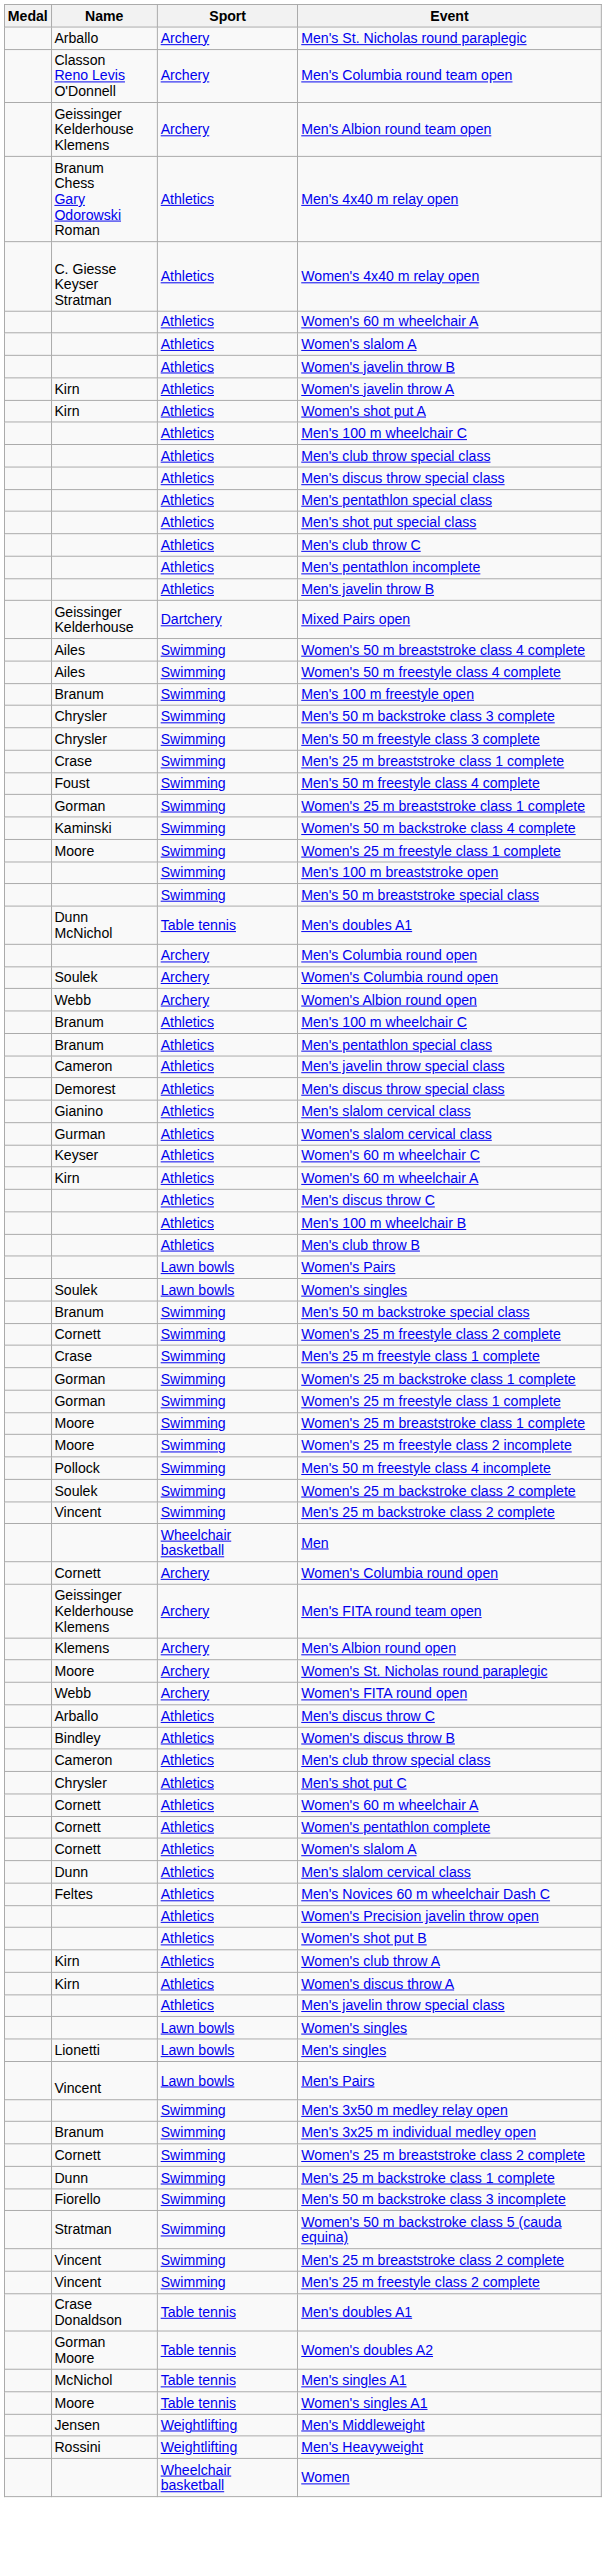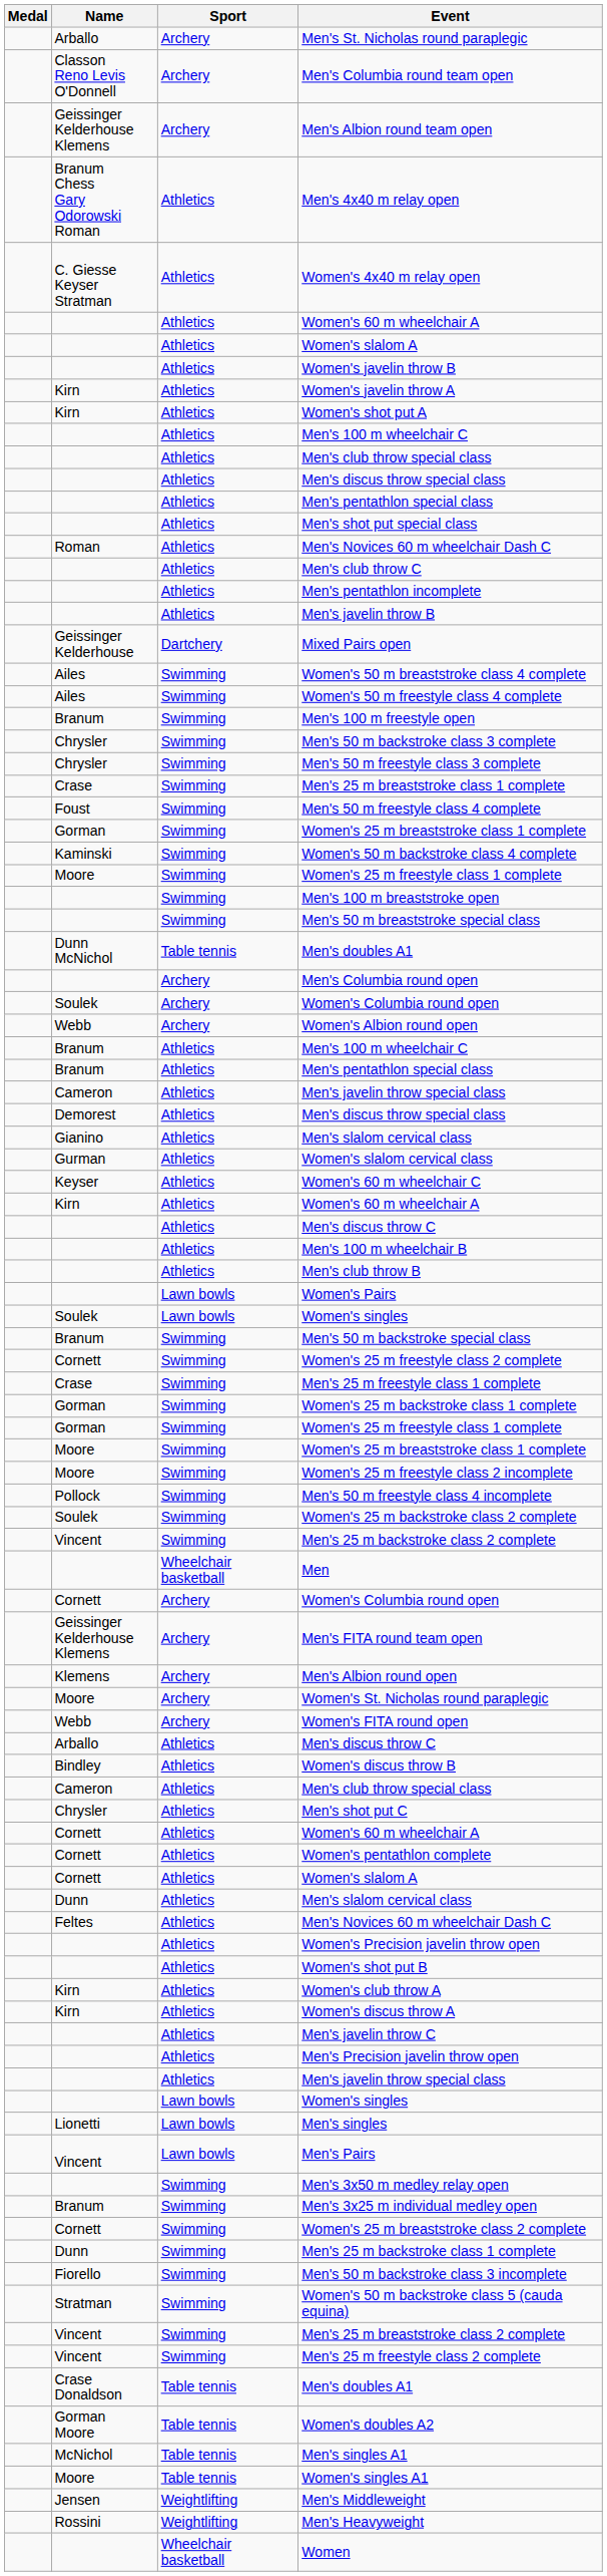 <table class="wikitable sortable" style="font-size:90%">
 <tr>
 <th>Medal</th>
 <th>Name</th>
 <th>Sport</th>
 <th>Event</th>
 </tr>
 <tr>
 <td></td>
 <td>Arballo</td>
 <td><a href='#'>Archery</a></td>
 <td><a href='#'>Men's St. Nicholas round paraplegic</a></td>
 </tr>
 <tr>
 <td></td>
 <td>Classon<br><a href='#'>Reno Levis</a><br>O'Donnell</td>
 <td><a href='#'>Archery</a></td>
 <td><a href='#'>Men's Columbia round team open</a></td>
 </tr>
 <tr>
 <td></td>
 <td>Geissinger<br>Kelderhouse<br>Klemens</td>
 <td><a href='#'>Archery</a></td>
 <td><a href='#'>Men's Albion round team open</a></td>
 </tr>
 <tr>
 <td></td>
 <td>Branum<br>Chess<br><a href='#'>Gary Odorowski</a><br>Roman</td>
 <td><a href='#'>Athletics</a></td>
 <td><a href='#'>Men's 4x40 m relay open</a></td>
 </tr>
 <tr>
 <td></td>
 <td><br>C. Giesse<br>Keyser<br>Stratman</td>
 <td><a href='#'>Athletics</a></td>
 <td><a href='#'>Women's 4x40 m relay open</a></td>
 </tr>
 <tr>
 <td></td>
 <td></td>
 <td><a href='#'>Athletics</a></td>
 <td><a href='#'>Women's 60 m wheelchair A</a></td>
 </tr>
 <tr>
 <td></td>
 <td></td>
 <td><a href='#'>Athletics</a></td>
 <td><a href='#'>Women's slalom A</a></td>
 </tr>
 <tr>
 <td></td>
 <td></td>
 <td><a href='#'>Athletics</a></td>
 <td><a href='#'>Women's javelin throw B</a></td>
 </tr>
 <tr>
 <td></td>
 <td>Kirn</td>
 <td><a href='#'>Athletics</a></td>
 <td><a href='#'>Women's javelin throw A</a></td>
 </tr>
 <tr>
 <td></td>
 <td>Kirn</td>
 <td><a href='#'>Athletics</a></td>
 <td><a href='#'>Women's shot put A</a></td>
 </tr>
 <tr>
 <td></td>
 <td></td>
 <td><a href='#'>Athletics</a></td>
 <td><a href='#'>Men's 100 m wheelchair C</a></td>
 </tr>
 <tr>
 <td></td>
 <td></td>
 <td><a href='#'>Athletics</a></td>
 <td><a href='#'>Men's club throw special class</a></td>
 </tr>
 <tr>
 <td></td>
 <td></td>
 <td><a href='#'>Athletics</a></td>
 <td><a href='#'>Men's discus throw special class</a></td>
 </tr>
 <tr>
 <td></td>
 <td></td>
 <td><a href='#'>Athletics</a></td>
 <td><a href='#'>Men's pentathlon special class</a></td>
 </tr>
 <tr>
 <td></td>
 <td></td>
 <td><a href='#'>Athletics</a></td>
 <td><a href='#'>Men's shot put special class</a></td>
+</tr>
+<tr>
+<td></td>
+<td>Roman</td>
+<td><a href='#'>Athletics</a></td>
+<td><a href='#'>Men's Novices 60 m wheelchair Dash C</a></td>
 </tr>
 <tr>
 <td></td>
 <td></td>
 <td><a href='#'>Athletics</a></td>
 <td><a href='#'>Men's club throw C</a></td>
 </tr>
 <tr>
 <td></td>
 <td></td>
 <td><a href='#'>Athletics</a></td>
 <td><a href='#'>Men's pentathlon incomplete</a></td>
 </tr>
 <tr>
 <td></td>
 <td></td>
 <td><a href='#'>Athletics</a></td>
 <td><a href='#'>Men's javelin throw B</a></td>
 </tr>
 <tr>
 <td></td>
 <td>Geissinger<br>Kelderhouse</td>
 <td><a href='#'>Dartchery</a></td>
 <td><a href='#'>Mixed Pairs open</a></td>
 </tr>
 <tr>
 <td></td>
 <td>Ailes</td>
 <td><a href='#'>Swimming</a></td>
 <td><a href='#'>Women's 50 m breaststroke class 4 complete</a></td>
 </tr>
 <tr>
 <td></td>
 <td>Ailes</td>
 <td><a href='#'>Swimming</a></td>
 <td><a href='#'>Women's 50 m freestyle class 4 complete</a></td>
 </tr>
 <tr>
 <td></td>
 <td>Branum</td>
 <td><a href='#'>Swimming</a></td>
 <td><a href='#'>Men's 100 m freestyle open</a></td>
 </tr>
 <tr>
 <td></td>
 <td>Chrysler</td>
 <td><a href='#'>Swimming</a></td>
 <td><a href='#'>Men's 50 m backstroke class 3 complete</a></td>
 </tr>
 <tr>
 <td></td>
 <td>Chrysler</td>
 <td><a href='#'>Swimming</a></td>
 <td><a href='#'>Men's 50 m freestyle class 3 complete</a></td>
 </tr>
 <tr>
 <td></td>
 <td>Crase</td>
 <td><a href='#'>Swimming</a></td>
 <td><a href='#'>Men's 25 m breaststroke class 1 complete</a></td>
 </tr>
 <tr>
 <td></td>
 <td>Foust</td>
 <td><a href='#'>Swimming</a></td>
 <td><a href='#'>Men's 50 m freestyle class 4 complete</a></td>
 </tr>
 <tr>
 <td></td>
 <td>Gorman</td>
 <td><a href='#'>Swimming</a></td>
 <td><a href='#'>Women's 25 m breaststroke class 1 complete</a></td>
 </tr>
 <tr>
 <td></td>
 <td>Kaminski</td>
 <td><a href='#'>Swimming</a></td>
 <td><a href='#'>Women's 50 m backstroke class 4 complete</a></td>
 </tr>
 <tr>
 <td></td>
 <td>Moore</td>
 <td><a href='#'>Swimming</a></td>
 <td><a href='#'>Women's 25 m freestyle class 1 complete</a></td>
 </tr>
 <tr>
 <td></td>
 <td></td>
 <td><a href='#'>Swimming</a></td>
 <td><a href='#'>Men's 100 m breaststroke open</a></td>
 </tr>
 <tr>
 <td></td>
 <td></td>
 <td><a href='#'>Swimming</a></td>
 <td><a href='#'>Men's 50 m breaststroke special class</a></td>
 </tr>
 <tr>
 <td></td>
 <td>Dunn<br>McNichol</td>
 <td><a href='#'>Table tennis</a></td>
 <td><a href='#'>Men's doubles A1</a></td>
 </tr>
 <tr>
 <td></td>
 <td></td>
 <td><a href='#'>Archery</a></td>
 <td><a href='#'>Men's Columbia round open</a></td>
 </tr>
 <tr>
 <td></td>
 <td>Soulek</td>
 <td><a href='#'>Archery</a></td>
 <td><a href='#'>Women's Columbia round open</a></td>
 </tr>
 <tr>
 <td></td>
 <td>Webb</td>
 <td><a href='#'>Archery</a></td>
 <td><a href='#'>Women's Albion round open</a></td>
 </tr>
 <tr>
 <td></td>
 <td>Branum</td>
 <td><a href='#'>Athletics</a></td>
 <td><a href='#'>Men's 100 m wheelchair C</a></td>
 </tr>
 <tr>
 <td></td>
 <td>Branum</td>
 <td><a href='#'>Athletics</a></td>
 <td><a href='#'>Men's pentathlon special class</a></td>
 </tr>
 <tr>
 <td></td>
 <td>Cameron</td>
 <td><a href='#'>Athletics</a></td>
 <td><a href='#'>Men's javelin throw special class</a></td>
 </tr>
 <tr>
 <td></td>
 <td>Demorest</td>
 <td><a href='#'>Athletics</a></td>
 <td><a href='#'>Men's discus throw special class</a></td>
 </tr>
 <tr>
 <td></td>
 <td>Gianino</td>
 <td><a href='#'>Athletics</a></td>
 <td><a href='#'>Men's slalom cervical class</a></td>
 </tr>
 <tr>
 <td></td>
 <td>Gurman</td>
 <td><a href='#'>Athletics</a></td>
 <td><a href='#'>Women's slalom cervical class</a></td>
 </tr>
 <tr>
 <td></td>
 <td>Keyser</td>
 <td><a href='#'>Athletics</a></td>
 <td><a href='#'>Women's 60 m wheelchair C</a></td>
 </tr>
 <tr>
 <td></td>
 <td>Kirn</td>
 <td><a href='#'>Athletics</a></td>
 <td><a href='#'>Women's 60 m wheelchair A</a></td>
 </tr>
 <tr>
 <td></td>
 <td></td>
 <td><a href='#'>Athletics</a></td>
 <td><a href='#'>Men's discus throw C</a></td>
 </tr>
 <tr>
 <td></td>
 <td></td>
 <td><a href='#'>Athletics</a></td>
 <td><a href='#'>Men's 100 m wheelchair B</a></td>
 </tr>
 <tr>
 <td></td>
 <td></td>
 <td><a href='#'>Athletics</a></td>
 <td><a href='#'>Men's club throw B</a></td>
 </tr>
 <tr>
 <td></td>
 <td><br></td>
 <td><a href='#'>Lawn bowls</a></td>
 <td><a href='#'>Women's Pairs</a></td>
 </tr>
 <tr>
 <td></td>
 <td>Soulek</td>
 <td><a href='#'>Lawn bowls</a></td>
 <td><a href='#'>Women's singles</a></td>
 </tr>
 <tr>
 <td></td>
 <td>Branum</td>
 <td><a href='#'>Swimming</a></td>
 <td><a href='#'>Men's 50 m backstroke special class</a></td>
 </tr>
 <tr>
 <td></td>
 <td>Cornett</td>
 <td><a href='#'>Swimming</a></td>
 <td><a href='#'>Women's 25 m freestyle class 2 complete</a></td>
 </tr>
 <tr>
 <td></td>
 <td>Crase</td>
 <td><a href='#'>Swimming</a></td>
 <td><a href='#'>Men's 25 m freestyle class 1 complete</a></td>
 </tr>
 <tr>
 <td></td>
 <td>Gorman</td>
 <td><a href='#'>Swimming</a></td>
 <td><a href='#'>Women's 25 m backstroke class 1 complete</a></td>
 </tr>
 <tr>
 <td></td>
 <td>Gorman</td>
 <td><a href='#'>Swimming</a></td>
 <td><a href='#'>Women's 25 m freestyle class 1 complete</a></td>
 </tr>
 <tr>
 <td></td>
 <td>Moore</td>
 <td><a href='#'>Swimming</a></td>
 <td><a href='#'>Women's 25 m breaststroke class 1 complete</a></td>
 </tr>
 <tr>
 <td></td>
 <td>Moore</td>
 <td><a href='#'>Swimming</a></td>
 <td><a href='#'>Women's 25 m freestyle class 2 incomplete</a></td>
 </tr>
 <tr>
 <td></td>
 <td>Pollock</td>
 <td><a href='#'>Swimming</a></td>
 <td><a href='#'>Men's 50 m freestyle class 4 incomplete</a></td>
 </tr>
 <tr>
 <td></td>
 <td>Soulek</td>
 <td><a href='#'>Swimming</a></td>
 <td><a href='#'>Women's 25 m backstroke class 2 complete</a></td>
 </tr>
 <tr>
 <td></td>
 <td>Vincent</td>
 <td><a href='#'>Swimming</a></td>
 <td><a href='#'>Men's 25 m backstroke class 2 complete</a></td>
 </tr>
 <tr>
 <td></td>
 <td></td>
 <td><a href='#'>Wheelchair basketball</a></td>
 <td><a href='#'>Men</a></td>
 </tr>
 <tr>
 <td></td>
 <td>Cornett</td>
 <td><a href='#'>Archery</a></td>
 <td><a href='#'>Women's Columbia round open</a></td>
 </tr>
 <tr>
 <td></td>
 <td>Geissinger<br>Kelderhouse<br>Klemens</td>
 <td><a href='#'>Archery</a></td>
 <td><a href='#'>Men's FITA round team open</a></td>
 </tr>
 <tr>
 <td></td>
 <td>Klemens</td>
 <td><a href='#'>Archery</a></td>
 <td><a href='#'>Men's Albion round open</a></td>
 </tr>
 <tr>
 <td></td>
 <td>Moore</td>
 <td><a href='#'>Archery</a></td>
 <td><a href='#'>Women's St. Nicholas round paraplegic</a></td>
 </tr>
 <tr>
 <td></td>
 <td>Webb</td>
 <td><a href='#'>Archery</a></td>
 <td><a href='#'>Women's FITA round open</a></td>
 </tr>
 <tr>
 <td></td>
 <td>Arballo</td>
 <td><a href='#'>Athletics</a></td>
 <td><a href='#'>Men's discus throw C</a></td>
 </tr>
 <tr>
 <td></td>
 <td>Bindley</td>
 <td><a href='#'>Athletics</a></td>
 <td><a href='#'>Women's discus throw B</a></td>
 </tr>
 <tr>
 <td></td>
 <td>Cameron</td>
 <td><a href='#'>Athletics</a></td>
 <td><a href='#'>Men's club throw special class</a></td>
 </tr>
 <tr>
 <td></td>
 <td>Chrysler</td>
 <td><a href='#'>Athletics</a></td>
 <td><a href='#'>Men's shot put C</a></td>
 </tr>
 <tr>
 <td></td>
 <td>Cornett</td>
 <td><a href='#'>Athletics</a></td>
 <td><a href='#'>Women's 60 m wheelchair A</a></td>
 </tr>
 <tr>
 <td></td>
 <td>Cornett</td>
 <td><a href='#'>Athletics</a></td>
 <td><a href='#'>Women's pentathlon complete</a></td>
 </tr>
 <tr>
 <td></td>
 <td>Cornett</td>
 <td><a href='#'>Athletics</a></td>
 <td><a href='#'>Women's slalom A</a></td>
 </tr>
 <tr>
 <td></td>
 <td>Dunn</td>
 <td><a href='#'>Athletics</a></td>
 <td><a href='#'>Men's slalom cervical class</a></td>
 </tr>
 <tr>
 <td></td>
 <td>Feltes</td>
 <td><a href='#'>Athletics</a></td>
 <td><a href='#'>Men's Novices 60 m wheelchair Dash C</a></td>
 </tr>
 <tr>
 <td></td>
 <td></td>
 <td><a href='#'>Athletics</a></td>
 <td><a href='#'>Women's Precision javelin throw open</a></td>
 </tr>
 <tr>
 <td></td>
 <td></td>
 <td><a href='#'>Athletics</a></td>
 <td><a href='#'>Women's shot put B</a></td>
 </tr>
 <tr>
 <td></td>
 <td>Kirn</td>
 <td><a href='#'>Athletics</a></td>
 <td><a href='#'>Women's club throw A</a></td>
 </tr>
 <tr>
 <td></td>
 <td>Kirn</td>
 <td><a href='#'>Athletics</a></td>
 <td><a href='#'>Women's discus throw A</a></td>
 </tr>
 <tr>
 <td></td>
 <td></td>
 <td><a href='#'>Athletics</a></td>
+<td><a href='#'>Men's javelin throw C</a></td>
+</tr>
+<tr>
+<td></td>
+<td></td>
+<td><a href='#'>Athletics</a></td>
+<td><a href='#'>Men's Precision javelin throw open</a></td>
+</tr>
+<tr>
+<td></td>
+<td></td>
+<td><a href='#'>Athletics</a></td>
 <td><a href='#'>Men's javelin throw special class</a></td>
 </tr>
 <tr>
 <td></td>
 <td></td>
 <td><a href='#'>Lawn bowls</a></td>
 <td><a href='#'>Women's singles</a></td>
 </tr>
 <tr>
 <td></td>
 <td>Lionetti</td>
 <td><a href='#'>Lawn bowls</a></td>
 <td><a href='#'>Men's singles</a></td>
 </tr>
 <tr>
 <td></td>
 <td><br>Vincent</td>
 <td><a href='#'>Lawn bowls</a></td>
 <td><a href='#'>Men's Pairs</a></td>
 </tr>
 <tr>
 <td></td>
 <td></td>
 <td><a href='#'>Swimming</a></td>
 <td><a href='#'>Men's 3x50 m medley relay open</a></td>
 </tr>
 <tr>
 <td></td>
 <td>Branum</td>
 <td><a href='#'>Swimming</a></td>
 <td><a href='#'>Men's 3x25 m individual medley open</a></td>
 </tr>
 <tr>
 <td></td>
 <td>Cornett</td>
 <td><a href='#'>Swimming</a></td>
 <td><a href='#'>Women's 25 m breaststroke class 2 complete</a></td>
 </tr>
 <tr>
 <td></td>
 <td>Dunn</td>
 <td><a href='#'>Swimming</a></td>
 <td><a href='#'>Men's 25 m backstroke class 1 complete</a></td>
 </tr>
 <tr>
 <td></td>
 <td>Fiorello</td>
 <td><a href='#'>Swimming</a></td>
 <td><a href='#'>Men's 50 m backstroke class 3 incomplete</a></td>
 </tr>
 <tr>
 <td></td>
 <td>Stratman</td>
 <td><a href='#'>Swimming</a></td>
 <td><a href='#'>Women's 50 m backstroke class 5 (cauda equina)</a></td>
 </tr>
 <tr>
 <td></td>
 <td>Vincent</td>
 <td><a href='#'>Swimming</a></td>
 <td><a href='#'>Men's 25 m breaststroke class 2 complete</a></td>
 </tr>
 <tr>
 <td></td>
 <td>Vincent</td>
 <td><a href='#'>Swimming</a></td>
 <td><a href='#'>Men's 25 m freestyle class 2 complete</a></td>
 </tr>
 <tr>
 <td></td>
 <td>Crase<br>Donaldson</td>
 <td><a href='#'>Table tennis</a></td>
 <td><a href='#'>Men's doubles A1</a></td>
 </tr>
 <tr>
 <td></td>
 <td>Gorman<br>Moore</td>
 <td><a href='#'>Table tennis</a></td>
 <td><a href='#'>Women's doubles A2</a></td>
 </tr>
 <tr>
 <td></td>
 <td>McNichol</td>
 <td><a href='#'>Table tennis</a></td>
 <td><a href='#'>Men's singles A1</a></td>
 </tr>
 <tr>
 <td></td>
 <td>Moore</td>
 <td><a href='#'>Table tennis</a></td>
 <td><a href='#'>Women's singles A1</a></td>
 </tr>
 <tr>
 <td></td>
 <td>Jensen</td>
 <td><a href='#'>Weightlifting</a></td>
 <td><a href='#'>Men's Middleweight</a></td>
 </tr>
 <tr>
 <td></td>
 <td>Rossini</td>
 <td><a href='#'>Weightlifting</a></td>
 <td><a href='#'>Men's Heavyweight</a></td>
 </tr>
 <tr>
 <td></td>
 <td></td>
 <td><a href='#'>Wheelchair basketball</a></td>
 <td><a href='#'>Women</a></td>
 </tr>
 </table>
